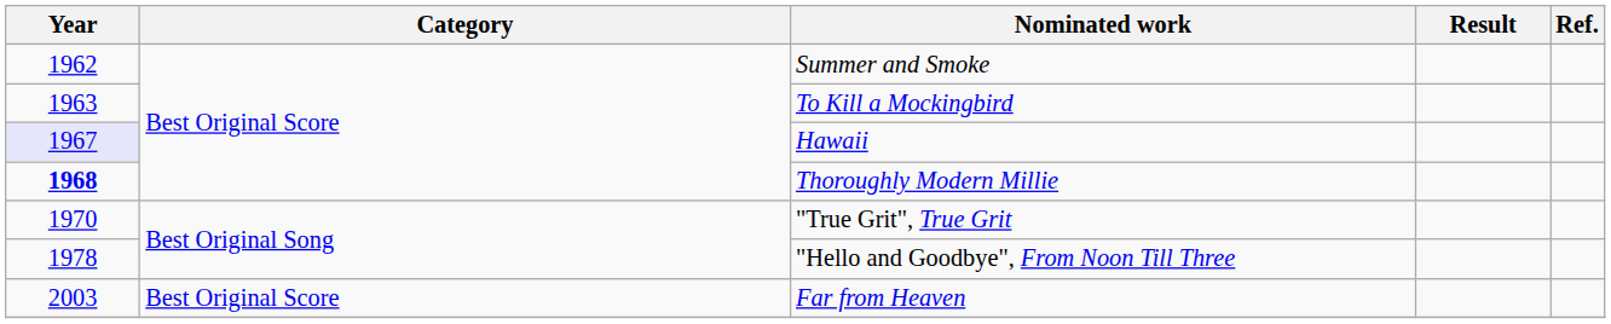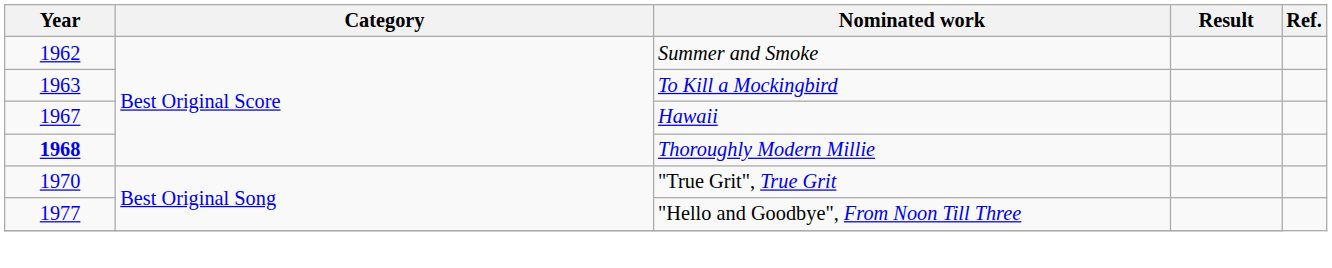 <table class=wikitable>
 <tr>
 <th scope="col" style="width:5em;">Year</th>
 <th scope="col" style="width:26em;">Category</th>
 <th scope="col" style="width:25em;">Nominated work</th>
 <th scope="col" style="width:5em;">Result</th>
 <th>Ref.</th>
 </tr>
 <tr>
 <td style="text-align:center;"><a href='#'>1962</a></td>
 <td rowspan=4><a href='#'>Best Original Score</a></td>
 <td><em>Summer and Smoke</em></td>
 <td></td>
 <td></td>
 </tr>
 <tr>
 <td style="text-align:center;"><a href='#'>1963</a></td>
 <td><em><a href='#'>To Kill a Mockingbird</a></em></td>
 <td></td>
 <td></td>
 </tr>
 <tr>
-<td style="background: lavender; text-align:center;"><a href='#'>1967</a></td>
+<td style="text-align:center;"><a href='#'>1967</a></td>
 <td><em><a href='#'>Hawaii</a></em></td>
 <td></td>
 <td></td>
 </tr>
 <tr>
 <td style="text-align:center;"><strong><a href='#'>1968</a></strong></td>
 <td><em><a href='#'>Thoroughly Modern Millie</a></em></td>
 <td></td>
 <td></td>
 </tr>
 <tr>
 <td style="text-align:center;"><a href='#'>1970</a></td>
 <td rowspan=2><a href='#'>Best Original Song</a></td>
 <td>"True Grit", <em><a href='#'>True Grit</a></em></td>
 <td></td>
 <td></td>
 </tr>
 <tr>
-<td style="text-align:center;"><a href='#'>1978</a></td>
+<td style="text-align:center;"><a href='#'>1977</a></td>
 <td>"Hello and Goodbye", <em><a href='#'>From Noon Till Three</a></em></td>
-<td></td>
-</tr>
-<tr>
-<td style="text-align:center;"><a href='#'>2003</a></td>
-<td><a href='#'>Best Original Score</a></td>
-<td><em><a href='#'>Far from Heaven</a></em></td>
-<td></td>
 <td></td>
 </tr>
 <tr>
 </tr>
 </table>
